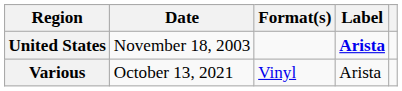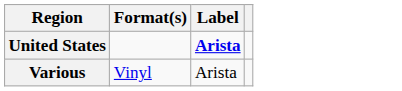 <table class="wikitable plainrowheaders">
 <tr>
 <th scope="col">Region</th>
-<th scope="col">Date</th>
 <th scope="col">Format(s)</th>
 <th scope="col">Label</th>
 <th scope="col"></th>
 </tr>
 <tr>
 <th scope="row">United States</th>
-<td>November 18, 2003</td>
 <td></td>
 <td><strong><a href='#'>Arista</a></strong></td>
 <td></td>
 </tr>
 <tr>
 <th scope="row">Various</th>
-<td>October 13, 2021</td>
 <td><a href='#'>Vinyl</a></td>
 <td>Arista</td>
 <td></td>
 </tr>
 </table>
